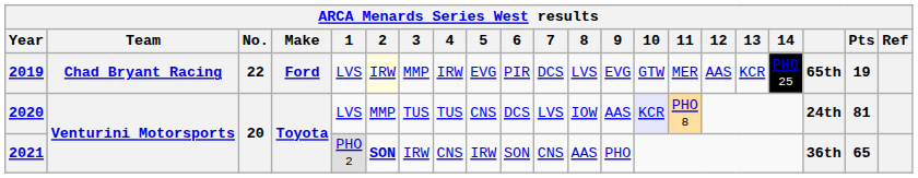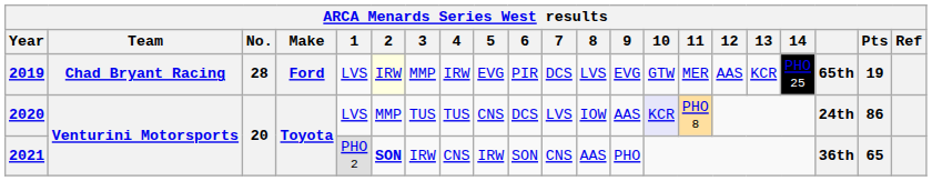 <table class="wikitable" style="text-align:center; font-size:75%">
 <tr>
 <th colspan=21><a href='#'>ARCA Menards Series West</a> results</th>
 </tr>
 <tr>
 <th>Year</th>
 <th>Team</th>
 <th>No.</th>
 <th>Make</th>
 <th>1</th>
 <th>2</th>
 <th>3</th>
 <th>4</th>
 <th>5</th>
 <th>6</th>
 <th>7</th>
 <th>8</th>
 <th>9</th>
 <th>10</th>
 <th>11</th>
 <th>12</th>
 <th>13</th>
 <th>14</th>
 <th></th>
 <th>Pts</th>
 <th>Ref</th>
 </tr>
 <tr>
 <th><a href='#'>2019</a></th>
 <th><a href='#'>Chad Bryant Racing</a></th>
-<th>22</th>
+<th>28</th>
 <th><a href='#'>Ford</a></th>
 <td><a href='#'>LVS</a></td>
 <td style="background: lightyellow;"><a href='#'>IRW</a></td>
 <td><a href='#'>MMP</a></td>
 <td><a href='#'>IRW</a></td>
 <td><a href='#'>EVG</a></td>
 <td><a href='#'>PIR</a></td>
 <td><a href='#'>DCS</a></td>
 <td><a href='#'>LVS</a></td>
 <td><a href='#'>EVG</a></td>
 <td><a href='#'>GTW</a></td>
 <td><a href='#'>MER</a></td>
 <td><a href='#'>AAS</a></td>
 <td><a href='#'>KCR</a></td>
 <td style="background:#000000; color:white;"><a href='#'><span>PHO</span></a><br><small>25</small></td>
 <th>65th</th>
 <th>19</th>
 <th></th>
 </tr>
 <tr>
 <th><a href='#'>2020</a></th>
 <th rowspan=3><a href='#'>Venturini Motorsports</a></th>
 <th rowspan=3>20</th>
 <th rowspan=3><a href='#'>Toyota</a></th>
 <td><a href='#'>LVS</a></td>
 <td><a href='#'>MMP</a></td>
 <td><a href='#'>TUS</a></td>
 <td><a href='#'>TUS</a></td>
 <td><a href='#'>CNS</a></td>
 <td><a href='#'>DCS</a></td>
 <td><a href='#'>LVS</a></td>
 <td><a href='#'>IOW</a></td>
 <td><a href='#'>AAS</a></td>
 <td style="background: lavender;"><a href='#'>KCR</a></td>
 <td style="background:#FFDF9F;"><a href='#'>PHO</a><br><small>8</small></td>
 <td colspan=3></td>
 <th>24th</th>
-<th>81</th>
+<th>86</th>
 <th></th>
 </tr>
 <tr>
 <th><a href='#'>2021</a></th>
 <td style="background:#DFDFDF;"><a href='#'>PHO</a><br><small>2</small></td>
 <td><strong><a href='#'>SON</a></strong></td>
 <td><a href='#'>IRW</a></td>
 <td><a href='#'>CNS</a></td>
 <td><a href='#'>IRW</a></td>
 <td><a href='#'>SON</a></td>
 <td><a href='#'>CNS</a></td>
 <td><a href='#'>AAS</a></td>
 <td><a href='#'>PHO</a></td>
 <td colspan=5></td>
 <th>36th</th>
 <th>65</th>
 <th></th>
 </tr>
 </table>
